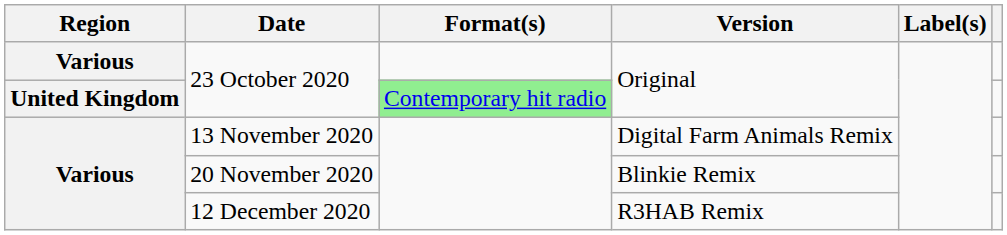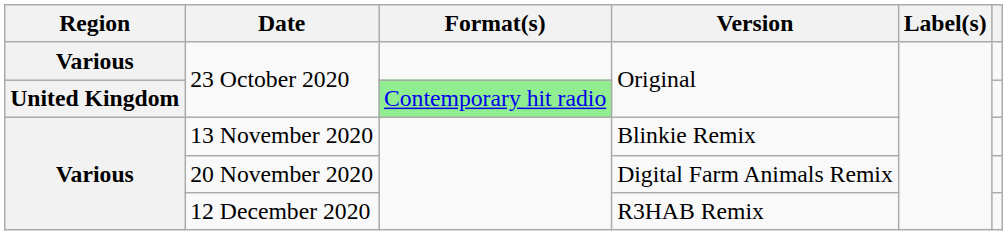 <table class="wikitable plainrowheaders">
 <tr>
 <th scope="col">Region</th>
 <th scope="col">Date</th>
 <th scope="col">Format(s)</th>
 <th scope="col">Version</th>
 <th scope="col">Label(s)</th>
 <th scope="col"></th>
 </tr>
 <tr>
 <th scope="row">Various</th>
 <td rowspan="2">23 October 2020</td>
 <td></td>
 <td rowspan="2">Original</td>
 <td rowspan="5"></td>
 <td style="text-align:center;"></td>
 </tr>
 <tr>
 <th scope="row">United Kingdom</th>
 <td style="background: lightgreen;"><a href='#'>Contemporary hit radio</a></td>
 <td style="text-align:center;"></td>
 </tr>
 <tr>
 <th rowspan="3" scope="row">Various</th>
 <td>13 November 2020</td>
 <td rowspan="3"></td>
-<td>Digital Farm Animals Remix</td>
+<td>Blinkie Remix</td>
 <td style="text-align:center;"></td>
 </tr>
 <tr>
 <td>20 November 2020</td>
-<td>Blinkie Remix</td>
+<td>Digital Farm Animals Remix</td>
 <td style="text-align:center;"></td>
 </tr>
 <tr>
 <td>12 December 2020</td>
 <td>R3HAB Remix</td>
 <td style="text-align:center;"></td>
 </tr>
 </table>
